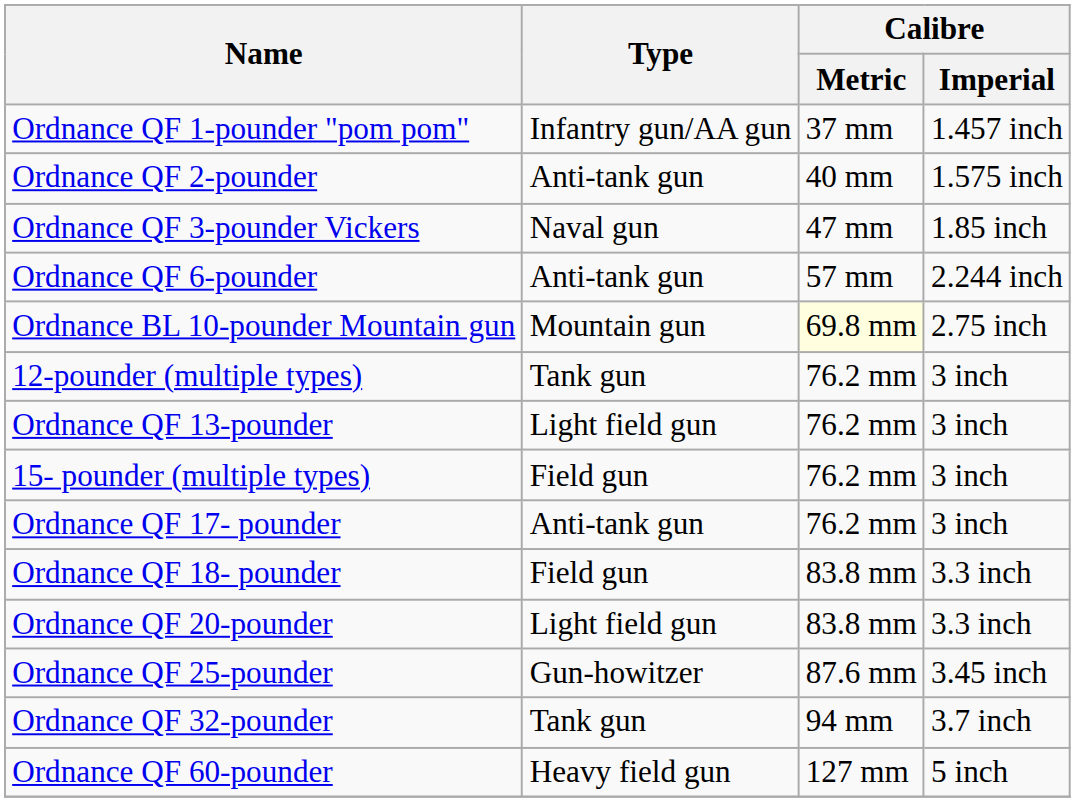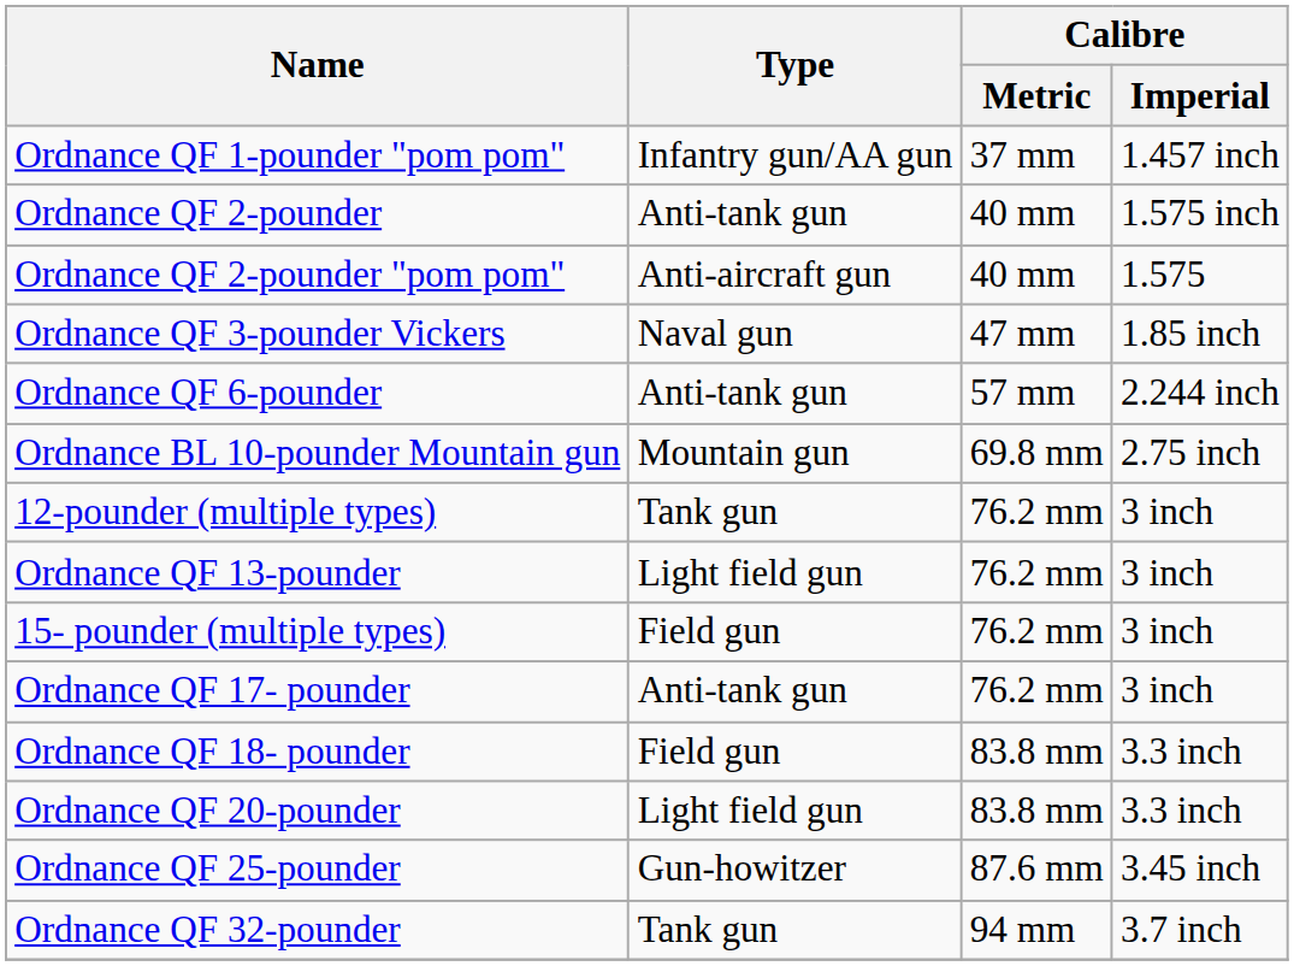 <table class="wikitable">
 <tr>
 <th rowspan="2">Name</th>
 <th rowspan="2">Type</th>
 <th colspan="2">Calibre</th>
 </tr>
 <tr>
 <th>Metric</th>
 <th>Imperial</th>
 </tr>
 <tr>
 <td><a href='#'>Ordnance QF 1-pounder "pom pom"</a></td>
 <td>Infantry gun/AA gun</td>
 <td>37 mm</td>
 <td>1.457 inch</td>
 </tr>
 <tr>
 <td><a href='#'>Ordnance QF 2-pounder</a></td>
 <td>Anti-tank gun</td>
 <td>40 mm</td>
 <td>1.575 inch</td>
 </tr>
 <tr>
+<td><a href='#'>Ordnance QF 2-pounder "pom pom"</a></td>
+<td>Anti-aircraft gun</td>
+<td>40 mm</td>
+<td>1.575</td>
+</tr>
+<tr>
 <td><a href='#'>Ordnance QF 3-pounder Vickers</a></td>
 <td>Naval gun</td>
 <td>47 mm</td>
 <td>1.85 inch</td>
 </tr>
 <tr>
 <td><a href='#'>Ordnance QF 6-pounder</a></td>
 <td>Anti-tank gun</td>
 <td>57 mm</td>
 <td>2.244 inch</td>
 </tr>
 <tr>
 <td><a href='#'>Ordnance BL 10-pounder Mountain gun</a></td>
 <td>Mountain gun</td>
-<td style="background: lightyellow;">69.8 mm</td>
+<td>69.8 mm</td>
 <td>2.75 inch</td>
 </tr>
 <tr>
 <td><a href='#'>12-pounder (multiple types)</a></td>
 <td>Tank gun</td>
 <td>76.2 mm</td>
 <td>3 inch</td>
 </tr>
 <tr>
 <td><a href='#'>Ordnance QF 13-pounder</a></td>
 <td>Light field gun</td>
 <td>76.2 mm</td>
 <td>3 inch</td>
 </tr>
 <tr>
 <td><a href='#'>15- pounder (multiple types)</a></td>
 <td>Field gun</td>
 <td>76.2 mm</td>
 <td>3 inch</td>
 </tr>
 <tr>
 <td><a href='#'>Ordnance QF 17- pounder</a></td>
 <td>Anti-tank gun</td>
 <td>76.2 mm</td>
 <td>3 inch</td>
 </tr>
 <tr>
 <td><a href='#'>Ordnance QF 18- pounder</a></td>
 <td>Field gun</td>
 <td>83.8 mm</td>
 <td>3.3 inch</td>
 </tr>
 <tr>
 <td><a href='#'>Ordnance QF 20-pounder</a></td>
 <td>Light field gun</td>
 <td>83.8 mm</td>
 <td>3.3 inch</td>
 </tr>
 <tr>
 <td><a href='#'>Ordnance QF 25-pounder</a></td>
 <td>Gun-howitzer</td>
 <td>87.6 mm</td>
 <td>3.45 inch</td>
 </tr>
 <tr>
 <td><a href='#'>Ordnance QF 32-pounder</a></td>
 <td>Tank gun</td>
 <td>94 mm</td>
 <td>3.7 inch</td>
 </tr>
 <tr>
-<td><a href='#'>Ordnance QF 60-pounder</a></td>
-<td>Heavy field gun</td>
-<td>127 mm</td>
-<td>5 inch</td>
-</tr>
-<tr>
 </tr>
 </table>
